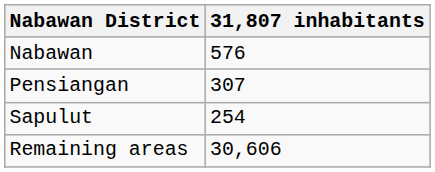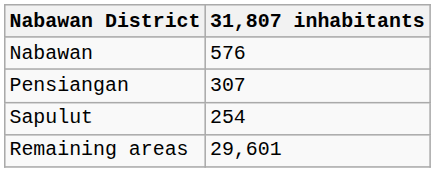 <table class="wikitable">
 <tr>
 <th class="hintergrundfarbe6">Nabawan District</th>
 <th class="hintergrundfarbe6">31,807 inhabitants</th>
 </tr>
 <tr>
 <td>Nabawan</td>
 <td>576</td>
 </tr>
 <tr>
 <td>Pensiangan</td>
 <td>307</td>
 </tr>
 <tr>
 <td>Sapulut</td>
 <td>254</td>
 </tr>
 <tr>
 <td>Remaining areas</td>
-<td>30,606</td>
+<td>29,601</td>
 </tr>
 </table>
